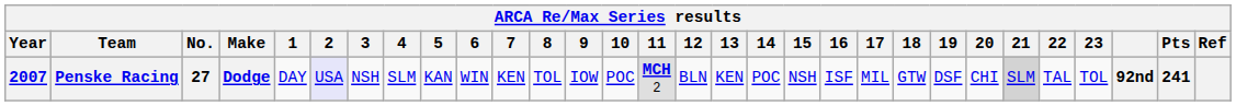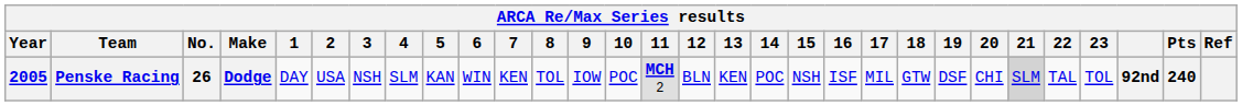 <table class="wikitable" style="text-align:center; font-size:75%">
 <tr>
 <th colspan=45><a href='#'>ARCA Re/Max Series</a> results</th>
 </tr>
 <tr>
 <th>Year</th>
 <th>Team</th>
 <th>No.</th>
 <th>Make</th>
 <th>1</th>
 <th>2</th>
 <th>3</th>
 <th>4</th>
 <th>5</th>
 <th>6</th>
 <th>7</th>
 <th>8</th>
 <th>9</th>
 <th>10</th>
 <th>11</th>
 <th>12</th>
 <th>13</th>
 <th>14</th>
 <th>15</th>
 <th>16</th>
 <th>17</th>
 <th>18</th>
 <th>19</th>
 <th>20</th>
 <th>21</th>
 <th>22</th>
 <th>23</th>
 <th></th>
 <th>Pts</th>
 <th>Ref</th>
 </tr>
 <tr>
-<th><a href='#'>2007</a></th>
+<th><a href='#'>2005</a></th>
 <th nowrap><a href='#'>Penske Racing</a></th>
-<th>27</th>
+<th>26</th>
 <th><a href='#'>Dodge</a></th>
 <td><a href='#'>DAY</a></td>
-<td style="background: lavender;"><a href='#'>USA</a></td>
+<td><a href='#'>USA</a></td>
 <td><a href='#'>NSH</a></td>
 <td><a href='#'>SLM</a></td>
 <td><a href='#'>KAN</a></td>
 <td><a href='#'>WIN</a></td>
 <td><a href='#'>KEN</a></td>
 <td><a href='#'>TOL</a></td>
 <td><a href='#'>IOW</a></td>
 <td><a href='#'>POC</a></td>
 <td style="background:#DFDFDF;"><strong><a href='#'>MCH</a></strong><br><small>2</small></td>
 <td><a href='#'>BLN</a></td>
 <td><a href='#'>KEN</a></td>
 <td><a href='#'>POC</a></td>
 <td><a href='#'>NSH</a></td>
 <td><a href='#'>ISF</a></td>
 <td><a href='#'>MIL</a></td>
 <td><a href='#'>GTW</a></td>
 <td><a href='#'>DSF</a></td>
 <td><a href='#'>CHI</a></td>
 <td style="background: lightgrey;"><a href='#'>SLM</a></td>
 <td><a href='#'>TAL</a></td>
 <td><a href='#'>TOL</a></td>
 <th>92nd</th>
-<th>241</th>
+<th>240</th>
 <th></th>
 </tr>
 </table>
